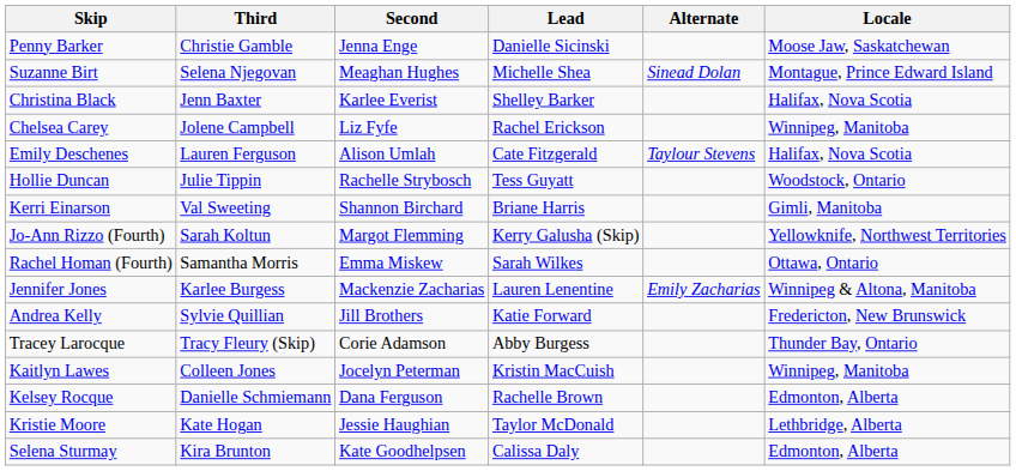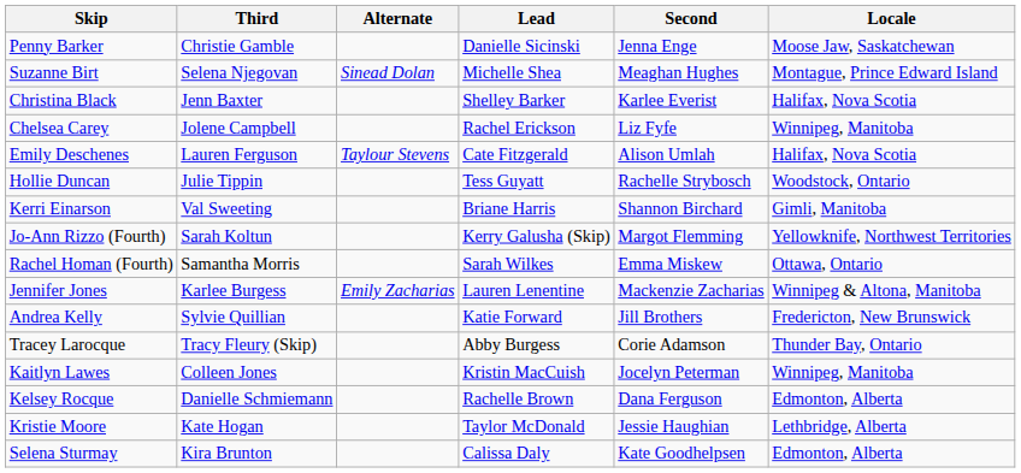 <table class="wikitable">
 <tr>
 <th scope="col">Skip</th>
 <th scope="col">Third</th>
+<th scope="col">Alternate</th>
+<th scope="col">Lead</th>
 <th scope="col">Second</th>
-<th scope="col">Lead</th>
-<th scope="col">Alternate</th>
 <th scope="col">Locale</th>
 </tr>
 <tr>
 <td><a href='#'>Penny Barker</a></td>
 <td><a href='#'>Christie Gamble</a></td>
+<td></td>
+<td><a href='#'>Danielle Sicinski</a></td>
 <td><a href='#'>Jenna Enge</a></td>
-<td><a href='#'>Danielle Sicinski</a></td>
-<td></td>
 <td> <a href='#'>Moose Jaw</a>, <a href='#'>Saskatchewan</a></td>
 </tr>
 <tr>
 <td><a href='#'>Suzanne Birt</a></td>
 <td><a href='#'>Selena Njegovan</a></td>
+<td><em><a href='#'>Sinead Dolan</a></em></td>
+<td><a href='#'>Michelle Shea</a></td>
 <td><a href='#'>Meaghan Hughes</a></td>
-<td><a href='#'>Michelle Shea</a></td>
-<td><em><a href='#'>Sinead Dolan</a></em></td>
 <td> <a href='#'>Montague</a>, <a href='#'>Prince Edward Island</a></td>
 </tr>
 <tr>
 <td><a href='#'>Christina Black</a></td>
 <td><a href='#'>Jenn Baxter</a></td>
+<td></td>
+<td><a href='#'>Shelley Barker</a></td>
 <td><a href='#'>Karlee Everist</a></td>
-<td><a href='#'>Shelley Barker</a></td>
-<td></td>
 <td> <a href='#'>Halifax</a>, <a href='#'>Nova Scotia</a></td>
 </tr>
 <tr>
 <td><a href='#'>Chelsea Carey</a></td>
 <td><a href='#'>Jolene Campbell</a></td>
+<td></td>
+<td><a href='#'>Rachel Erickson</a></td>
 <td><a href='#'>Liz Fyfe</a></td>
-<td><a href='#'>Rachel Erickson</a></td>
-<td></td>
 <td> <a href='#'>Winnipeg</a>, <a href='#'>Manitoba</a></td>
 </tr>
 <tr>
 <td><a href='#'>Emily Deschenes</a></td>
 <td><a href='#'>Lauren Ferguson</a></td>
+<td><em><a href='#'>Taylour Stevens</a></em></td>
+<td><a href='#'>Cate Fitzgerald</a></td>
 <td><a href='#'>Alison Umlah</a></td>
-<td><a href='#'>Cate Fitzgerald</a></td>
-<td><em><a href='#'>Taylour Stevens</a></em></td>
 <td> <a href='#'>Halifax</a>, <a href='#'>Nova Scotia</a></td>
 </tr>
 <tr>
 <td><a href='#'>Hollie Duncan</a></td>
 <td><a href='#'>Julie Tippin</a></td>
+<td></td>
+<td><a href='#'>Tess Guyatt</a></td>
 <td><a href='#'>Rachelle Strybosch</a></td>
-<td><a href='#'>Tess Guyatt</a></td>
-<td></td>
 <td> <a href='#'>Woodstock</a>, <a href='#'>Ontario</a></td>
 </tr>
 <tr>
 <td><a href='#'>Kerri Einarson</a></td>
 <td><a href='#'>Val Sweeting</a></td>
+<td></td>
+<td><a href='#'>Briane Harris</a></td>
 <td><a href='#'>Shannon Birchard</a></td>
-<td><a href='#'>Briane Harris</a></td>
-<td></td>
 <td> <a href='#'>Gimli</a>, <a href='#'>Manitoba</a></td>
 </tr>
 <tr>
 <td><a href='#'>Jo-Ann Rizzo</a> (Fourth)</td>
 <td><a href='#'>Sarah Koltun</a></td>
+<td></td>
+<td><a href='#'>Kerry Galusha</a> (Skip)</td>
 <td><a href='#'>Margot Flemming</a></td>
-<td><a href='#'>Kerry Galusha</a> (Skip)</td>
-<td></td>
 <td> <a href='#'>Yellowknife</a>, <a href='#'>Northwest Territories</a></td>
 </tr>
 <tr>
 <td><a href='#'>Rachel Homan</a> (Fourth)</td>
 <td>Samantha Morris</td>
+<td></td>
+<td><a href='#'>Sarah Wilkes</a></td>
 <td><a href='#'>Emma Miskew</a></td>
-<td><a href='#'>Sarah Wilkes</a></td>
-<td></td>
 <td> <a href='#'>Ottawa</a>, <a href='#'>Ontario</a></td>
 </tr>
 <tr>
 <td><a href='#'>Jennifer Jones</a></td>
 <td><a href='#'>Karlee Burgess</a></td>
+<td><em><a href='#'>Emily Zacharias</a></em></td>
+<td><a href='#'>Lauren Lenentine</a></td>
 <td><a href='#'>Mackenzie Zacharias</a></td>
-<td><a href='#'>Lauren Lenentine</a></td>
-<td><em><a href='#'>Emily Zacharias</a></em></td>
 <td> <a href='#'>Winnipeg</a> & <a href='#'>Altona</a>, <a href='#'>Manitoba</a></td>
 </tr>
 <tr>
 <td><a href='#'>Andrea Kelly</a></td>
 <td><a href='#'>Sylvie Quillian</a></td>
+<td></td>
+<td><a href='#'>Katie Forward</a></td>
 <td><a href='#'>Jill Brothers</a></td>
-<td><a href='#'>Katie Forward</a></td>
-<td></td>
 <td> <a href='#'>Fredericton</a>, <a href='#'>New Brunswick</a></td>
 </tr>
 <tr>
 <td>Tracey Larocque</td>
 <td><a href='#'>Tracy Fleury</a> (Skip)</td>
+<td></td>
+<td>Abby Burgess</td>
 <td>Corie Adamson</td>
-<td>Abby Burgess</td>
-<td></td>
 <td> <a href='#'>Thunder Bay</a>, <a href='#'>Ontario</a></td>
 </tr>
 <tr>
 <td><a href='#'>Kaitlyn Lawes</a></td>
 <td><a href='#'>Colleen Jones</a></td>
+<td></td>
+<td><a href='#'>Kristin MacCuish</a></td>
 <td><a href='#'>Jocelyn Peterman</a></td>
-<td><a href='#'>Kristin MacCuish</a></td>
-<td></td>
 <td> <a href='#'>Winnipeg</a>, <a href='#'>Manitoba</a></td>
 </tr>
 <tr>
 <td><a href='#'>Kelsey Rocque</a></td>
 <td><a href='#'>Danielle Schmiemann</a></td>
+<td></td>
+<td><a href='#'>Rachelle Brown</a></td>
 <td><a href='#'>Dana Ferguson</a></td>
-<td><a href='#'>Rachelle Brown</a></td>
-<td></td>
 <td> <a href='#'>Edmonton</a>, <a href='#'>Alberta</a></td>
 </tr>
 <tr>
 <td><a href='#'>Kristie Moore</a></td>
 <td><a href='#'>Kate Hogan</a></td>
+<td></td>
+<td><a href='#'>Taylor McDonald</a></td>
 <td><a href='#'>Jessie Haughian</a></td>
-<td><a href='#'>Taylor McDonald</a></td>
-<td></td>
 <td> <a href='#'>Lethbridge</a>, <a href='#'>Alberta</a></td>
 </tr>
 <tr>
 <td><a href='#'>Selena Sturmay</a></td>
 <td><a href='#'>Kira Brunton</a></td>
+<td></td>
+<td><a href='#'>Calissa Daly</a></td>
 <td><a href='#'>Kate Goodhelpsen</a></td>
-<td><a href='#'>Calissa Daly</a></td>
-<td></td>
 <td> <a href='#'>Edmonton</a>, <a href='#'>Alberta</a></td>
 </tr>
 </table>
